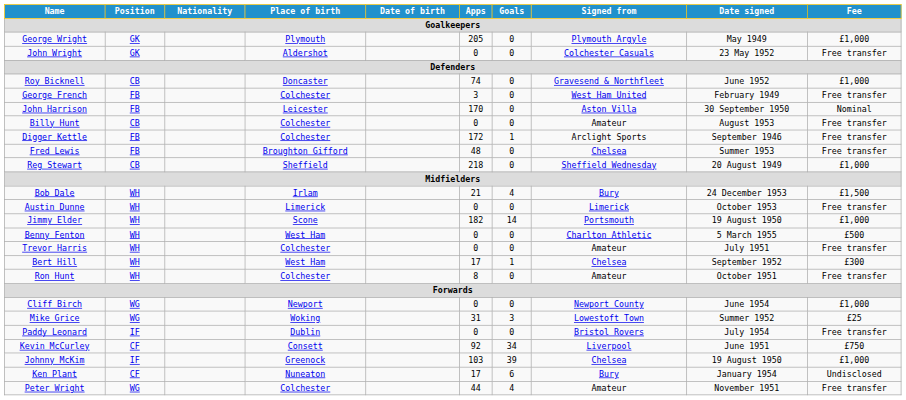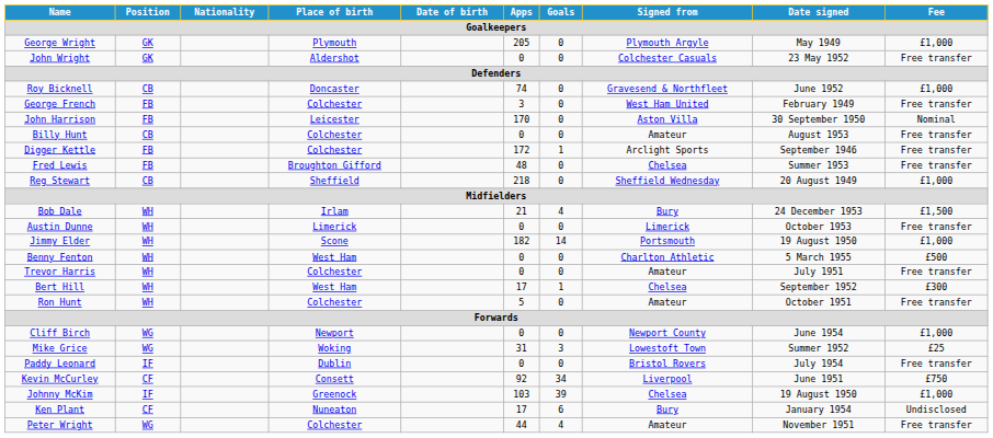 <table class="wikitable" style="text-align:center; font-size:90%; width:100%;">
 <tr>
 <th style="background:#2191CC; color:white; border:1px solid #F7C408; text-align:center;">Name</th>
 <th style="background:#2191CC; color:white; border:1px solid #F7C408; text-align:center;">Position</th>
 <th style="background:#2191CC; color:white; border:1px solid #F7C408; text-align:center;">Nationality</th>
 <th style="background:#2191CC; color:white; border:1px solid #F7C408; text-align:center;">Place of birth</th>
 <th style="background:#2191CC; color:white; border:1px solid #F7C408; text-align:center;">Date of birth</th>
 <th style="background:#2191CC; color:white; border:1px solid #F7C408; text-align:center;">Apps</th>
 <th style="background:#2191CC; color:white; border:1px solid #F7C408; text-align:center;">Goals</th>
 <th style="background:#2191CC; color:white; border:1px solid #F7C408; text-align:center;">Signed from</th>
 <th style="background:#2191CC; color:white; border:1px solid #F7C408; text-align:center;">Date signed</th>
 <th style="background:#2191CC; color:white; border:1px solid #F7C408; text-align:center;">Fee</th>
 </tr>
 <tr>
 <th colspan="12" style="background:#dcdcdc; text-align:center;">Goalkeepers</th>
 </tr>
 <tr>
 <td><a href='#'>George Wright</a></td>
 <td><a href='#'>GK</a></td>
 <td></td>
 <td><a href='#'>Plymouth</a></td>
 <td></td>
 <td>205</td>
 <td>0</td>
 <td> <a href='#'>Plymouth Argyle</a></td>
 <td>May 1949</td>
 <td>£1,000</td>
 </tr>
 <tr>
 <td><a href='#'>John Wright</a></td>
 <td><a href='#'>GK</a></td>
 <td></td>
 <td><a href='#'>Aldershot</a></td>
 <td></td>
 <td>0</td>
 <td>0</td>
 <td> <a href='#'>Colchester Casuals</a></td>
 <td>23 May 1952</td>
 <td>Free transfer</td>
 </tr>
 <tr>
 <th colspan="12" style="background:#dcdcdc; text-align:center;">Defenders</th>
 </tr>
 <tr>
 <td><a href='#'>Roy Bicknell</a></td>
 <td><a href='#'>CB</a></td>
 <td></td>
 <td><a href='#'>Doncaster</a></td>
 <td></td>
 <td>74</td>
 <td>0</td>
 <td> <a href='#'>Gravesend & Northfleet</a></td>
 <td>June 1952</td>
 <td>£1,000</td>
 </tr>
 <tr>
 <td><a href='#'>George French</a></td>
 <td><a href='#'>FB</a></td>
 <td></td>
 <td><a href='#'>Colchester</a></td>
 <td></td>
 <td>3</td>
 <td>0</td>
 <td> <a href='#'>West Ham United</a></td>
 <td>February 1949</td>
 <td>Free transfer</td>
 </tr>
 <tr>
 <td><a href='#'>John Harrison</a></td>
 <td><a href='#'>FB</a></td>
 <td></td>
 <td><a href='#'>Leicester</a></td>
 <td></td>
 <td>170</td>
 <td>0</td>
 <td> <a href='#'>Aston Villa</a></td>
 <td>30 September 1950</td>
 <td>Nominal</td>
 </tr>
 <tr>
 <td><a href='#'>Billy Hunt</a></td>
 <td><a href='#'>CB</a></td>
 <td></td>
 <td><a href='#'>Colchester</a></td>
 <td></td>
 <td>0</td>
 <td>0</td>
 <td>Amateur</td>
 <td>August 1953</td>
 <td>Free transfer</td>
 </tr>
 <tr>
 <td><a href='#'>Digger Kettle</a></td>
 <td><a href='#'>FB</a></td>
 <td></td>
 <td><a href='#'>Colchester</a></td>
 <td></td>
 <td>172</td>
 <td>1</td>
 <td> Arclight Sports</td>
 <td>September 1946</td>
 <td>Free transfer</td>
 </tr>
 <tr>
 <td><a href='#'>Fred Lewis</a></td>
 <td><a href='#'>FB</a></td>
 <td></td>
 <td><a href='#'>Broughton Gifford</a></td>
 <td></td>
 <td>48</td>
 <td>0</td>
 <td> <a href='#'>Chelsea</a></td>
 <td>Summer 1953</td>
 <td>Free transfer</td>
 </tr>
 <tr>
 <td><a href='#'>Reg Stewart</a></td>
 <td><a href='#'>CB</a></td>
 <td></td>
 <td><a href='#'>Sheffield</a></td>
 <td></td>
 <td>218</td>
 <td>0</td>
 <td> <a href='#'>Sheffield Wednesday</a></td>
 <td>20 August 1949</td>
 <td>£1,000</td>
 </tr>
 <tr>
 <th colspan="12" style="background:#dcdcdc; text-align:center;">Midfielders</th>
 </tr>
 <tr>
 <td><a href='#'>Bob Dale</a></td>
 <td><a href='#'>WH</a></td>
 <td></td>
 <td><a href='#'>Irlam</a></td>
 <td></td>
 <td>21</td>
 <td>4</td>
 <td> <a href='#'>Bury</a></td>
 <td>24 December 1953</td>
 <td>£1,500</td>
 </tr>
 <tr>
 <td><a href='#'>Austin Dunne</a></td>
 <td><a href='#'>WH</a></td>
 <td></td>
 <td><a href='#'>Limerick</a></td>
 <td></td>
 <td>0</td>
 <td>0</td>
 <td> <a href='#'>Limerick</a></td>
 <td>October 1953</td>
 <td>Free transfer</td>
 </tr>
 <tr>
 <td><a href='#'>Jimmy Elder</a></td>
 <td><a href='#'>WH</a></td>
 <td></td>
 <td><a href='#'>Scone</a></td>
 <td></td>
 <td>182</td>
 <td>14</td>
 <td> <a href='#'>Portsmouth</a></td>
 <td>19 August 1950</td>
 <td>£1,000</td>
 </tr>
 <tr>
 <td><a href='#'>Benny Fenton</a></td>
 <td><a href='#'>WH</a></td>
 <td></td>
 <td><a href='#'>West Ham</a></td>
 <td></td>
 <td>0</td>
 <td>0</td>
 <td> <a href='#'>Charlton Athletic</a></td>
 <td>5 March 1955</td>
 <td>£500</td>
 </tr>
 <tr>
 <td><a href='#'>Trevor Harris</a></td>
 <td><a href='#'>WH</a></td>
 <td></td>
 <td><a href='#'>Colchester</a></td>
 <td></td>
 <td>0</td>
 <td>0</td>
 <td>Amateur</td>
 <td>July 1951</td>
 <td>Free transfer</td>
 </tr>
 <tr>
 <td><a href='#'>Bert Hill</a></td>
 <td><a href='#'>WH</a></td>
 <td></td>
 <td><a href='#'>West Ham</a></td>
 <td></td>
 <td>17</td>
 <td>1</td>
 <td> <a href='#'>Chelsea</a></td>
 <td>September 1952</td>
 <td>£300</td>
 </tr>
 <tr>
 <td><a href='#'>Ron Hunt</a></td>
 <td><a href='#'>WH</a></td>
 <td></td>
 <td><a href='#'>Colchester</a></td>
 <td></td>
-<td>8</td>
+<td>5</td>
 <td>0</td>
 <td>Amateur</td>
 <td>October 1951</td>
 <td>Free transfer</td>
 </tr>
 <tr>
 <th colspan="12" style="background:#dcdcdc; text-align:center;">Forwards</th>
 </tr>
 <tr>
 <td><a href='#'>Cliff Birch</a></td>
 <td><a href='#'>WG</a></td>
 <td></td>
 <td><a href='#'>Newport</a></td>
 <td></td>
 <td>0</td>
 <td>0</td>
 <td> <a href='#'>Newport County</a></td>
 <td>June 1954</td>
 <td>£1,000</td>
 </tr>
 <tr>
 <td><a href='#'>Mike Grice</a></td>
 <td><a href='#'>WG</a></td>
 <td></td>
 <td><a href='#'>Woking</a></td>
 <td></td>
 <td>31</td>
 <td>3</td>
 <td> <a href='#'>Lowestoft Town</a></td>
 <td>Summer 1952</td>
 <td>£25</td>
 </tr>
 <tr>
 <td><a href='#'>Paddy Leonard</a></td>
 <td><a href='#'>IF</a></td>
 <td></td>
 <td><a href='#'>Dublin</a></td>
 <td></td>
 <td>0</td>
 <td>0</td>
 <td> <a href='#'>Bristol Rovers</a></td>
 <td>July 1954</td>
 <td>Free transfer</td>
 </tr>
 <tr>
 <td><a href='#'>Kevin McCurley</a></td>
 <td><a href='#'>CF</a></td>
 <td></td>
 <td><a href='#'>Consett</a></td>
 <td></td>
 <td>92</td>
 <td>34</td>
 <td> <a href='#'>Liverpool</a></td>
 <td>June 1951</td>
 <td>£750</td>
 </tr>
 <tr>
 <td><a href='#'>Johnny McKim</a></td>
 <td><a href='#'>IF</a></td>
 <td></td>
 <td><a href='#'>Greenock</a></td>
 <td></td>
 <td>103</td>
 <td>39</td>
 <td> <a href='#'>Chelsea</a></td>
 <td>19 August 1950</td>
 <td>£1,000</td>
 </tr>
 <tr>
 <td><a href='#'>Ken Plant</a></td>
 <td><a href='#'>CF</a></td>
 <td></td>
 <td><a href='#'>Nuneaton</a></td>
 <td></td>
 <td>17</td>
 <td>6</td>
 <td> <a href='#'>Bury</a></td>
 <td>January 1954</td>
 <td>Undisclosed</td>
 </tr>
 <tr>
 <td><a href='#'>Peter Wright</a></td>
 <td><a href='#'>WG</a></td>
 <td></td>
 <td><a href='#'>Colchester</a></td>
 <td></td>
 <td>44</td>
 <td>4</td>
 <td>Amateur</td>
 <td>November 1951</td>
 <td>Free transfer</td>
 </tr>
 </table>
